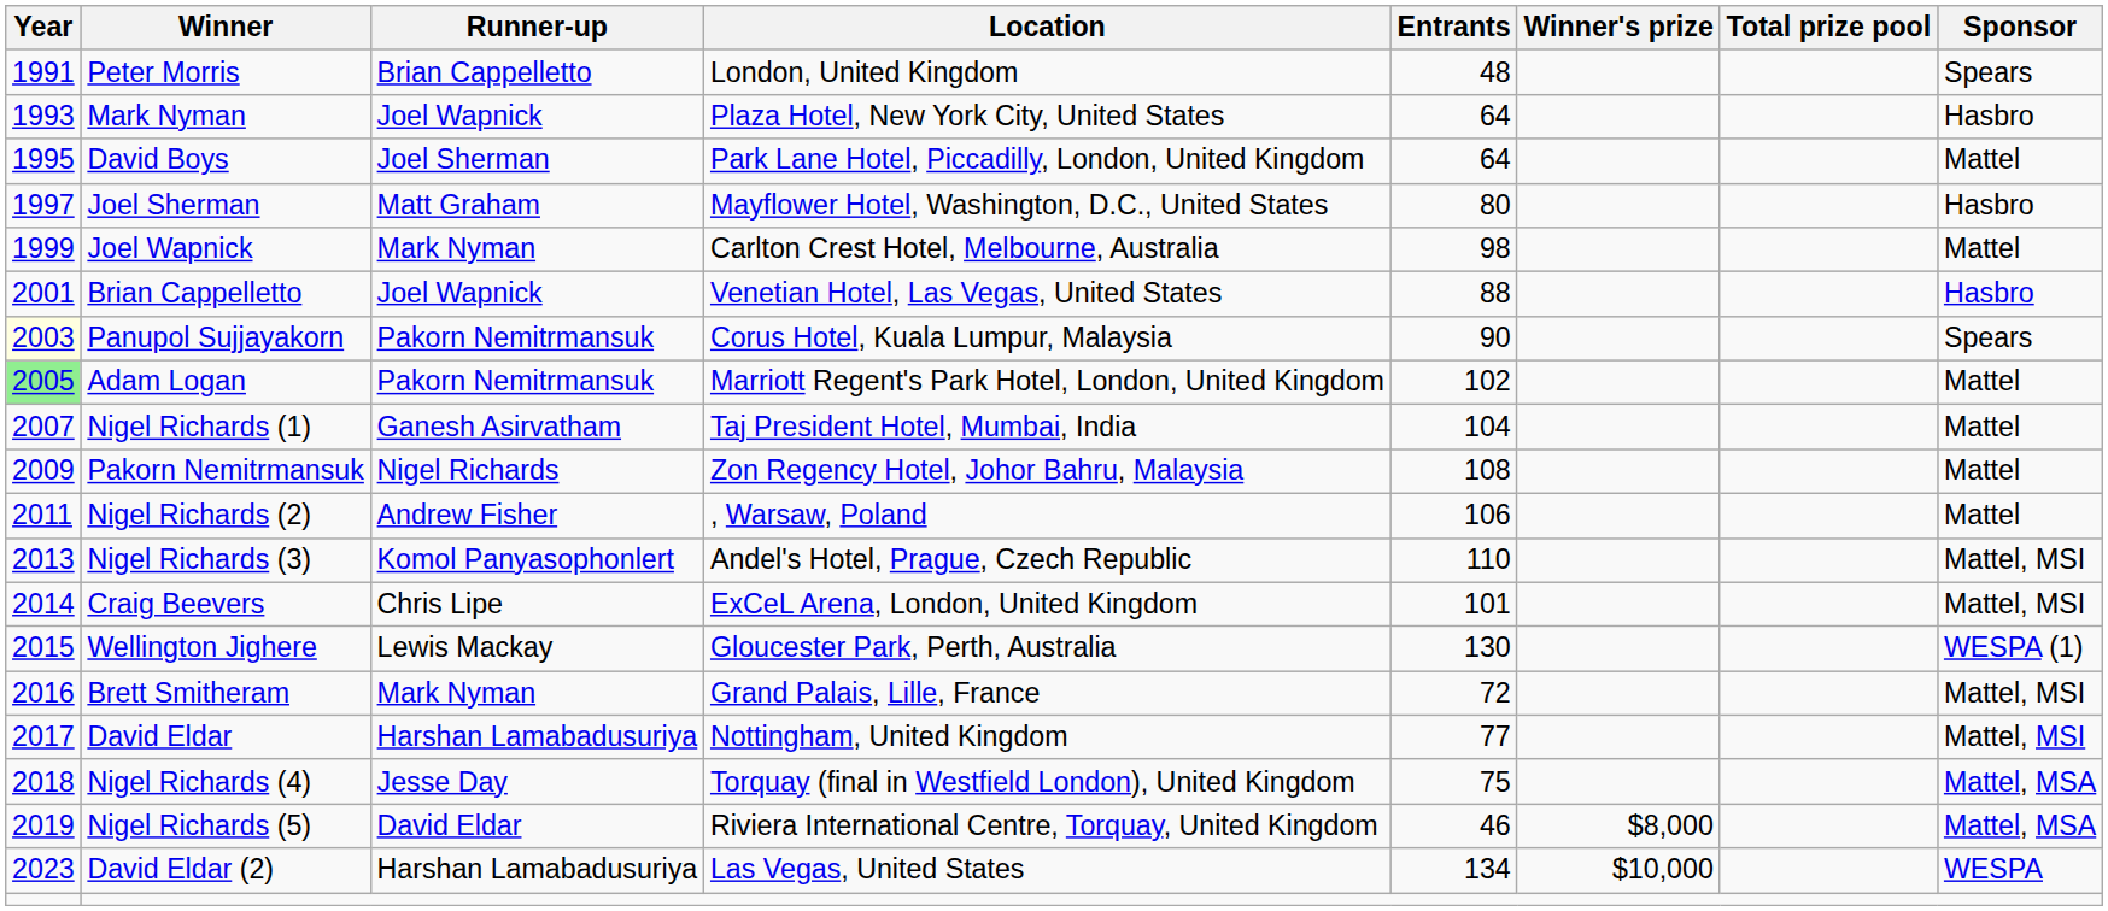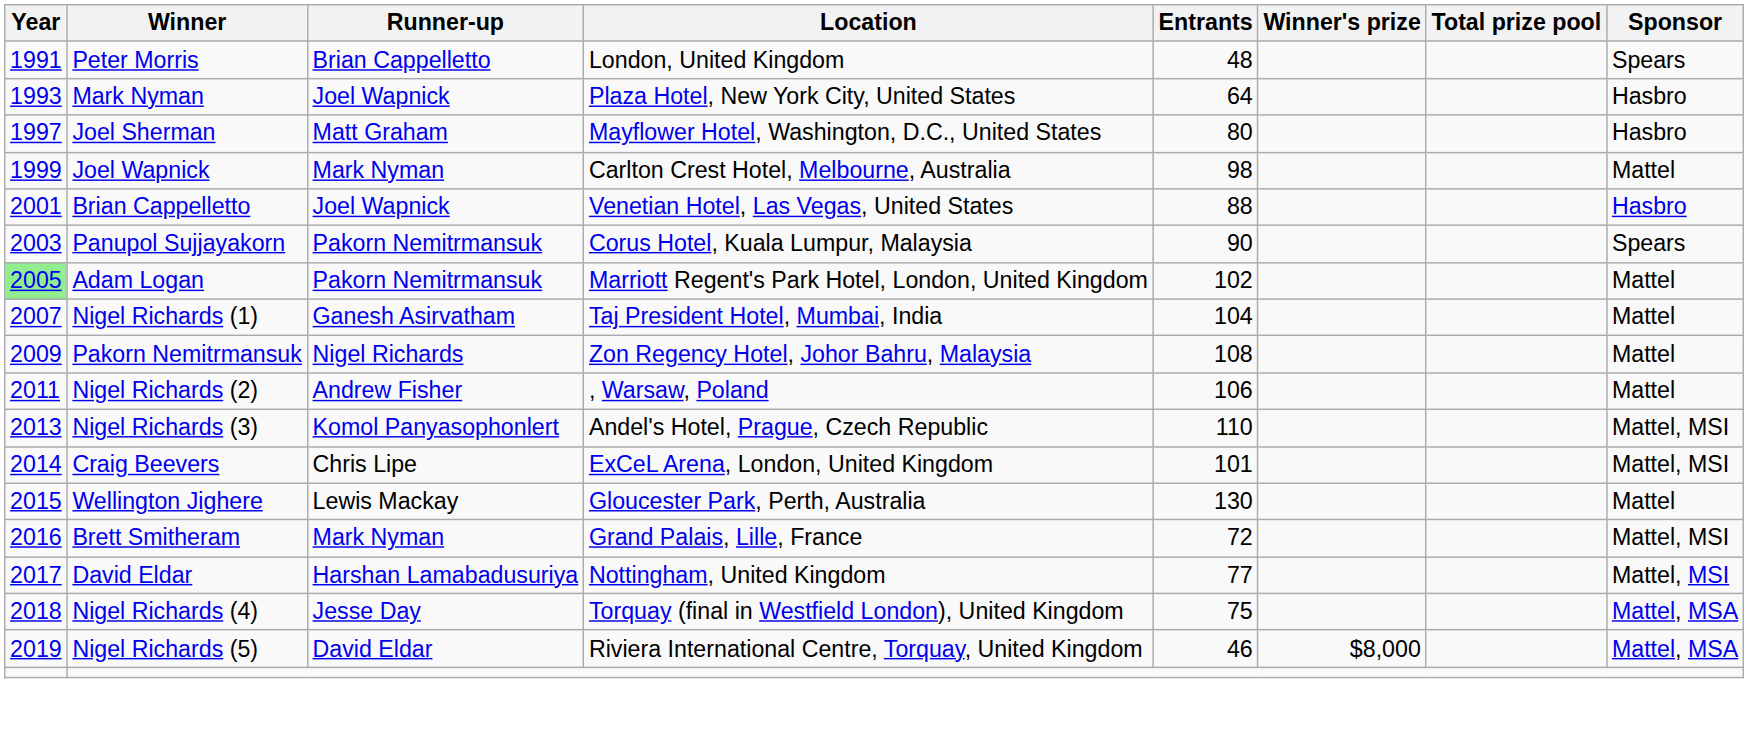 <table class="wikitable sortable">
 <tr>
 <th>Year</th>
 <th>Winner</th>
 <th>Runner-up</th>
 <th>Location</th>
 <th>Entrants</th>
 <th>Winner's prize</th>
 <th>Total prize pool</th>
 <th>Sponsor</th>
 </tr>
 <tr>
 <td><a href='#'>1991</a></td>
 <td> <a href='#'>Peter Morris</a></td>
 <td> <a href='#'>Brian Cappelletto</a></td>
 <td>London, United Kingdom</td>
 <td align="right">48</td>
 <td align="right"></td>
 <td align="right"></td>
 <td>Spears</td>
 </tr>
 <tr>
 <td><a href='#'>1993</a></td>
 <td> <a href='#'>Mark Nyman</a></td>
 <td> <a href='#'>Joel Wapnick</a></td>
 <td><a href='#'>Plaza Hotel</a>, New York City, United States</td>
 <td align="right">64</td>
 <td align="right"></td>
 <td align="right"></td>
 <td>Hasbro</td>
 </tr>
 <tr>
-<td><a href='#'>1995</a></td>
-<td> <a href='#'>David Boys</a></td>
-<td> <a href='#'>Joel Sherman</a></td>
-<td><a href='#'>Park Lane Hotel</a>, <a href='#'>Piccadilly</a>, London, United Kingdom</td>
-<td align="right">64</td>
-<td align="right"></td>
-<td align="right"></td>
-<td>Mattel</td>
-</tr>
-<tr>
 <td><a href='#'>1997</a></td>
 <td> <a href='#'>Joel Sherman</a></td>
 <td> <a href='#'>Matt Graham</a></td>
 <td><a href='#'>Mayflower Hotel</a>, Washington, D.C., United States</td>
 <td align="right">80</td>
 <td align="right"></td>
 <td align="right"></td>
 <td>Hasbro</td>
 </tr>
 <tr>
 <td><a href='#'>1999</a></td>
 <td> <a href='#'>Joel Wapnick</a></td>
 <td> <a href='#'>Mark Nyman</a></td>
 <td>Carlton Crest Hotel, <a href='#'>Melbourne</a>, Australia</td>
 <td align="right">98</td>
 <td align="right"></td>
 <td align="right"></td>
 <td>Mattel</td>
 </tr>
 <tr>
 <td><a href='#'>2001</a></td>
 <td> <a href='#'>Brian Cappelletto</a></td>
 <td> <a href='#'>Joel Wapnick</a></td>
 <td><a href='#'>Venetian Hotel</a>, <a href='#'>Las Vegas</a>, United States</td>
 <td align="right">88</td>
 <td align="right"></td>
 <td align="right"></td>
 <td><a href='#'>Hasbro</a></td>
 </tr>
 <tr>
-<td style="background: lightyellow;"><a href='#'>2003</a></td>
+<td><a href='#'>2003</a></td>
 <td> <a href='#'>Panupol Sujjayakorn</a></td>
 <td> <a href='#'>Pakorn Nemitrmansuk</a></td>
 <td><a href='#'>Corus Hotel</a>, Kuala Lumpur, Malaysia</td>
 <td align="right">90</td>
 <td align="right"></td>
 <td align="right"></td>
 <td>Spears</td>
 </tr>
 <tr>
 <td style="background: lightgreen;"><a href='#'>2005</a></td>
 <td> <a href='#'>Adam Logan</a></td>
 <td> <a href='#'>Pakorn Nemitrmansuk</a></td>
 <td><a href='#'>Marriott</a> Regent's Park Hotel, London, United Kingdom</td>
 <td align="right">102</td>
 <td align="right"></td>
 <td align="right"></td>
 <td>Mattel</td>
 </tr>
 <tr>
 <td><a href='#'>2007</a></td>
 <td> <a href='#'>Nigel Richards</a> (1)</td>
 <td> <a href='#'>Ganesh Asirvatham</a></td>
 <td><a href='#'>Taj President Hotel</a>, <a href='#'>Mumbai</a>, India</td>
 <td align="right">104</td>
 <td align="right"></td>
 <td align="right"></td>
 <td>Mattel</td>
 </tr>
 <tr>
 <td><a href='#'>2009</a></td>
 <td> <a href='#'>Pakorn Nemitrmansuk</a></td>
 <td> <a href='#'>Nigel Richards</a></td>
 <td><a href='#'>Zon Regency Hotel</a>, <a href='#'>Johor Bahru</a>, <a href='#'>Malaysia</a></td>
 <td align="right">108</td>
 <td align="right"></td>
 <td align="right"></td>
 <td>Mattel</td>
 </tr>
 <tr>
 <td><a href='#'>2011</a></td>
 <td> <a href='#'>Nigel Richards</a> (2)</td>
 <td> <a href='#'>Andrew Fisher</a></td>
 <td>, <a href='#'>Warsaw</a>, <a href='#'>Poland</a></td>
 <td align="right">106</td>
 <td align="right"></td>
 <td align="right"></td>
 <td>Mattel</td>
 </tr>
 <tr>
 <td><a href='#'>2013</a></td>
 <td> <a href='#'>Nigel Richards</a> (3)</td>
 <td> <a href='#'>Komol Panyasophonlert</a></td>
 <td>Andel's Hotel, <a href='#'>Prague</a>, Czech Republic</td>
 <td align="right">110</td>
 <td align="right"></td>
 <td align="right"></td>
 <td>Mattel, MSI</td>
 </tr>
 <tr>
 <td><a href='#'>2014</a></td>
 <td> <a href='#'>Craig Beevers</a></td>
 <td> Chris Lipe</td>
 <td><a href='#'>ExCeL Arena</a>, London, United Kingdom</td>
 <td align="right">101</td>
 <td align="right"></td>
 <td align="right"></td>
 <td>Mattel, MSI</td>
 </tr>
 <tr>
 <td><a href='#'>2015</a></td>
 <td> <a href='#'>Wellington Jighere</a></td>
 <td> Lewis Mackay</td>
 <td><a href='#'>Gloucester Park</a>, Perth, Australia</td>
 <td align="right">130</td>
 <td align="right"></td>
 <td align="right"></td>
-<td><a href='#'>WESPA</a> (1)</td>
+<td>Mattel</td>
 </tr>
 <tr>
 <td><a href='#'>2016</a></td>
 <td> <a href='#'>Brett Smitheram</a></td>
 <td> <a href='#'>Mark Nyman</a></td>
 <td><a href='#'>Grand Palais</a>, <a href='#'>Lille</a>, France</td>
 <td align="right">72</td>
 <td align="right"></td>
 <td align="right"></td>
 <td>Mattel, MSI</td>
 </tr>
 <tr>
 <td><a href='#'>2017</a></td>
 <td> <a href='#'>David Eldar</a></td>
 <td> <a href='#'>Harshan Lamabadusuriya</a></td>
 <td><a href='#'>Nottingham</a>, United Kingdom</td>
 <td align="right">77</td>
 <td align="right"></td>
 <td align="right"></td>
 <td>Mattel, <a href='#'>MSI</a></td>
 </tr>
 <tr>
 <td><a href='#'>2018</a></td>
 <td> <a href='#'>Nigel Richards</a> (4)</td>
 <td> <a href='#'>Jesse Day</a></td>
 <td><a href='#'>Torquay</a> (final in <a href='#'>Westfield London</a>), United Kingdom</td>
 <td align="right">75</td>
 <td align="right"></td>
 <td align="right"></td>
 <td><a href='#'>Mattel</a>, <a href='#'>MSA</a></td>
 </tr>
 <tr>
 <td><a href='#'>2019</a></td>
 <td> <a href='#'>Nigel Richards</a> (5)</td>
 <td> <a href='#'>David Eldar</a></td>
 <td>Riviera International Centre, <a href='#'>Torquay</a>, United Kingdom</td>
 <td align="right">46</td>
 <td align="right">$8,000</td>
 <td align="right"></td>
 <td><a href='#'>Mattel</a>, <a href='#'>MSA</a></td>
 </tr>
 <tr>
-<td><a href='#'>2023</a></td>
-<td> <a href='#'>David Eldar</a> (2)</td>
-<td> Harshan Lamabadusuriya</td>
-<td><a href='#'>Las Vegas</a>, United States</td>
-<td align="right">134</td>
-<td align="right">$10,000</td>
-<td></td>
-<td><a href='#'>WESPA</a></td>
-</tr>
-<tr>
 <td></td>
 </tr>
 </table>
